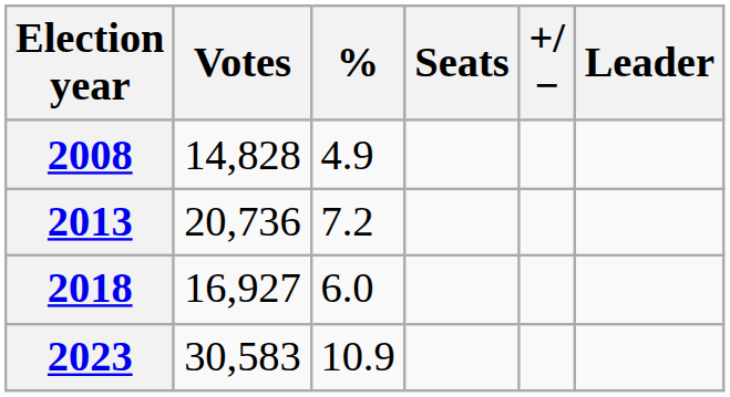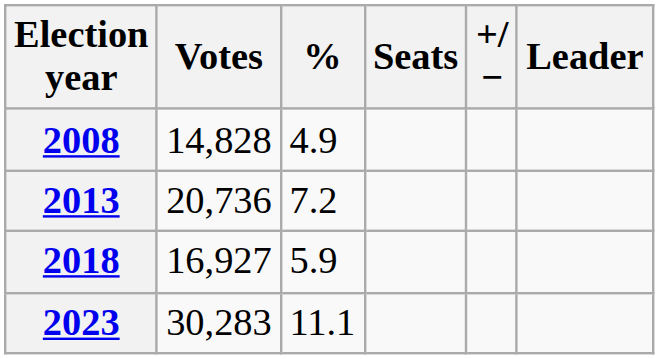 <table class=wikitable style="width:40%; border:1px #AAAAFF solid">
 <tr>
 <th width=13%>Election year</th>
 <th width=13%>Votes</th>
 <th width=6%>%</th>
 <th width=1%>Seats</th>
 <th width=8%>+/−</th>
 <th width=15%>Leader</th>
 </tr>
 <tr>
 <th><a href='#'>2008</a></th>
 <td>14,828</td>
 <td>4.9</td>
 <td></td>
 <td></td>
 <td></td>
 </tr>
 <tr>
 <th><a href='#'>2013</a></th>
 <td>20,736</td>
 <td>7.2</td>
 <td></td>
 <td></td>
 <td></td>
 </tr>
 <tr>
 <th><a href='#'>2018</a></th>
 <td>16,927</td>
-<td>6.0</td>
+<td>5.9</td>
 <td></td>
 <td></td>
 <td></td>
 </tr>
 <tr>
 <th><a href='#'>2023</a></th>
-<td>30,583</td>
-<td>10.9</td>
+<td>30,283</td>
+<td>11.1</td>
 <td></td>
 <td></td>
 <td></td>
 </tr>
 </table>
